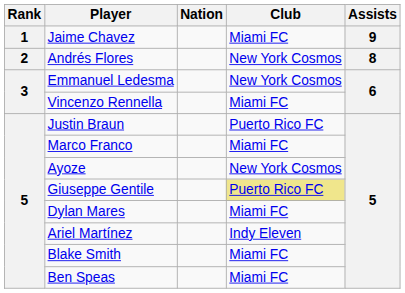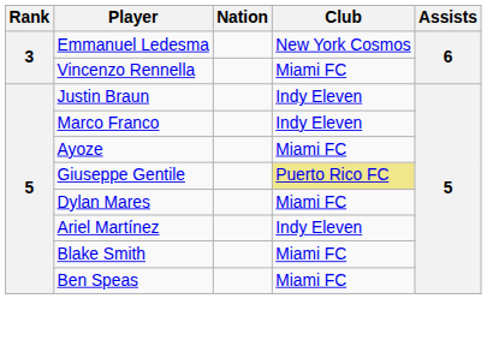 <table class="wikitable">
 <tr>
 <th>Rank</th>
 <th>Player</th>
 <th>Nation</th>
 <th>Club</th>
 <th>Assists</th>
-</tr>
-<tr>
-<th>1</th>
-<td><a href='#'>Jaime Chavez</a></td>
-<td></td>
-<td><a href='#'>Miami FC</a></td>
-<th>9</th>
-</tr>
-<tr>
-<th>2</th>
-<td><a href='#'>Andrés Flores</a></td>
-<td></td>
-<td><a href='#'>New York Cosmos</a></td>
-<th>8</th>
 </tr>
 <tr>
 <th rowspan=2>3</th>
 <td><a href='#'>Emmanuel Ledesma</a></td>
 <td></td>
 <td><a href='#'>New York Cosmos</a></td>
 <th rowspan=2>6</th>
 </tr>
 <tr>
 <td><a href='#'>Vincenzo Rennella</a></td>
 <td></td>
 <td><a href='#'>Miami FC</a></td>
 </tr>
 <tr>
 <th rowspan=8>5</th>
 <td><a href='#'>Justin Braun</a></td>
 <td></td>
-<td><a href='#'>Puerto Rico FC</a></td>
+<td><a href='#'>Indy Eleven</a></td>
 <th rowspan=8>5</th>
 </tr>
 <tr>
 <td><a href='#'>Marco Franco</a></td>
 <td></td>
-<td><a href='#'>Miami FC</a></td>
+<td><a href='#'>Indy Eleven</a></td>
 </tr>
 <tr>
 <td><a href='#'>Ayoze</a></td>
 <td></td>
-<td><a href='#'>New York Cosmos</a></td>
+<td><a href='#'>Miami FC</a></td>
 </tr>
 <tr>
 <td><a href='#'>Giuseppe Gentile</a></td>
 <td></td>
 <td style="background: khaki;"><a href='#'>Puerto Rico FC</a></td>
 </tr>
 <tr>
 <td><a href='#'>Dylan Mares</a></td>
 <td></td>
 <td><a href='#'>Miami FC</a></td>
 </tr>
 <tr>
 <td><a href='#'>Ariel Martínez</a></td>
 <td></td>
 <td><a href='#'>Indy Eleven</a></td>
 </tr>
 <tr>
 <td><a href='#'>Blake Smith</a></td>
 <td></td>
 <td><a href='#'>Miami FC</a></td>
 </tr>
 <tr>
 <td><a href='#'>Ben Speas</a></td>
 <td></td>
 <td><a href='#'>Miami FC</a></td>
 </tr>
 </table>
